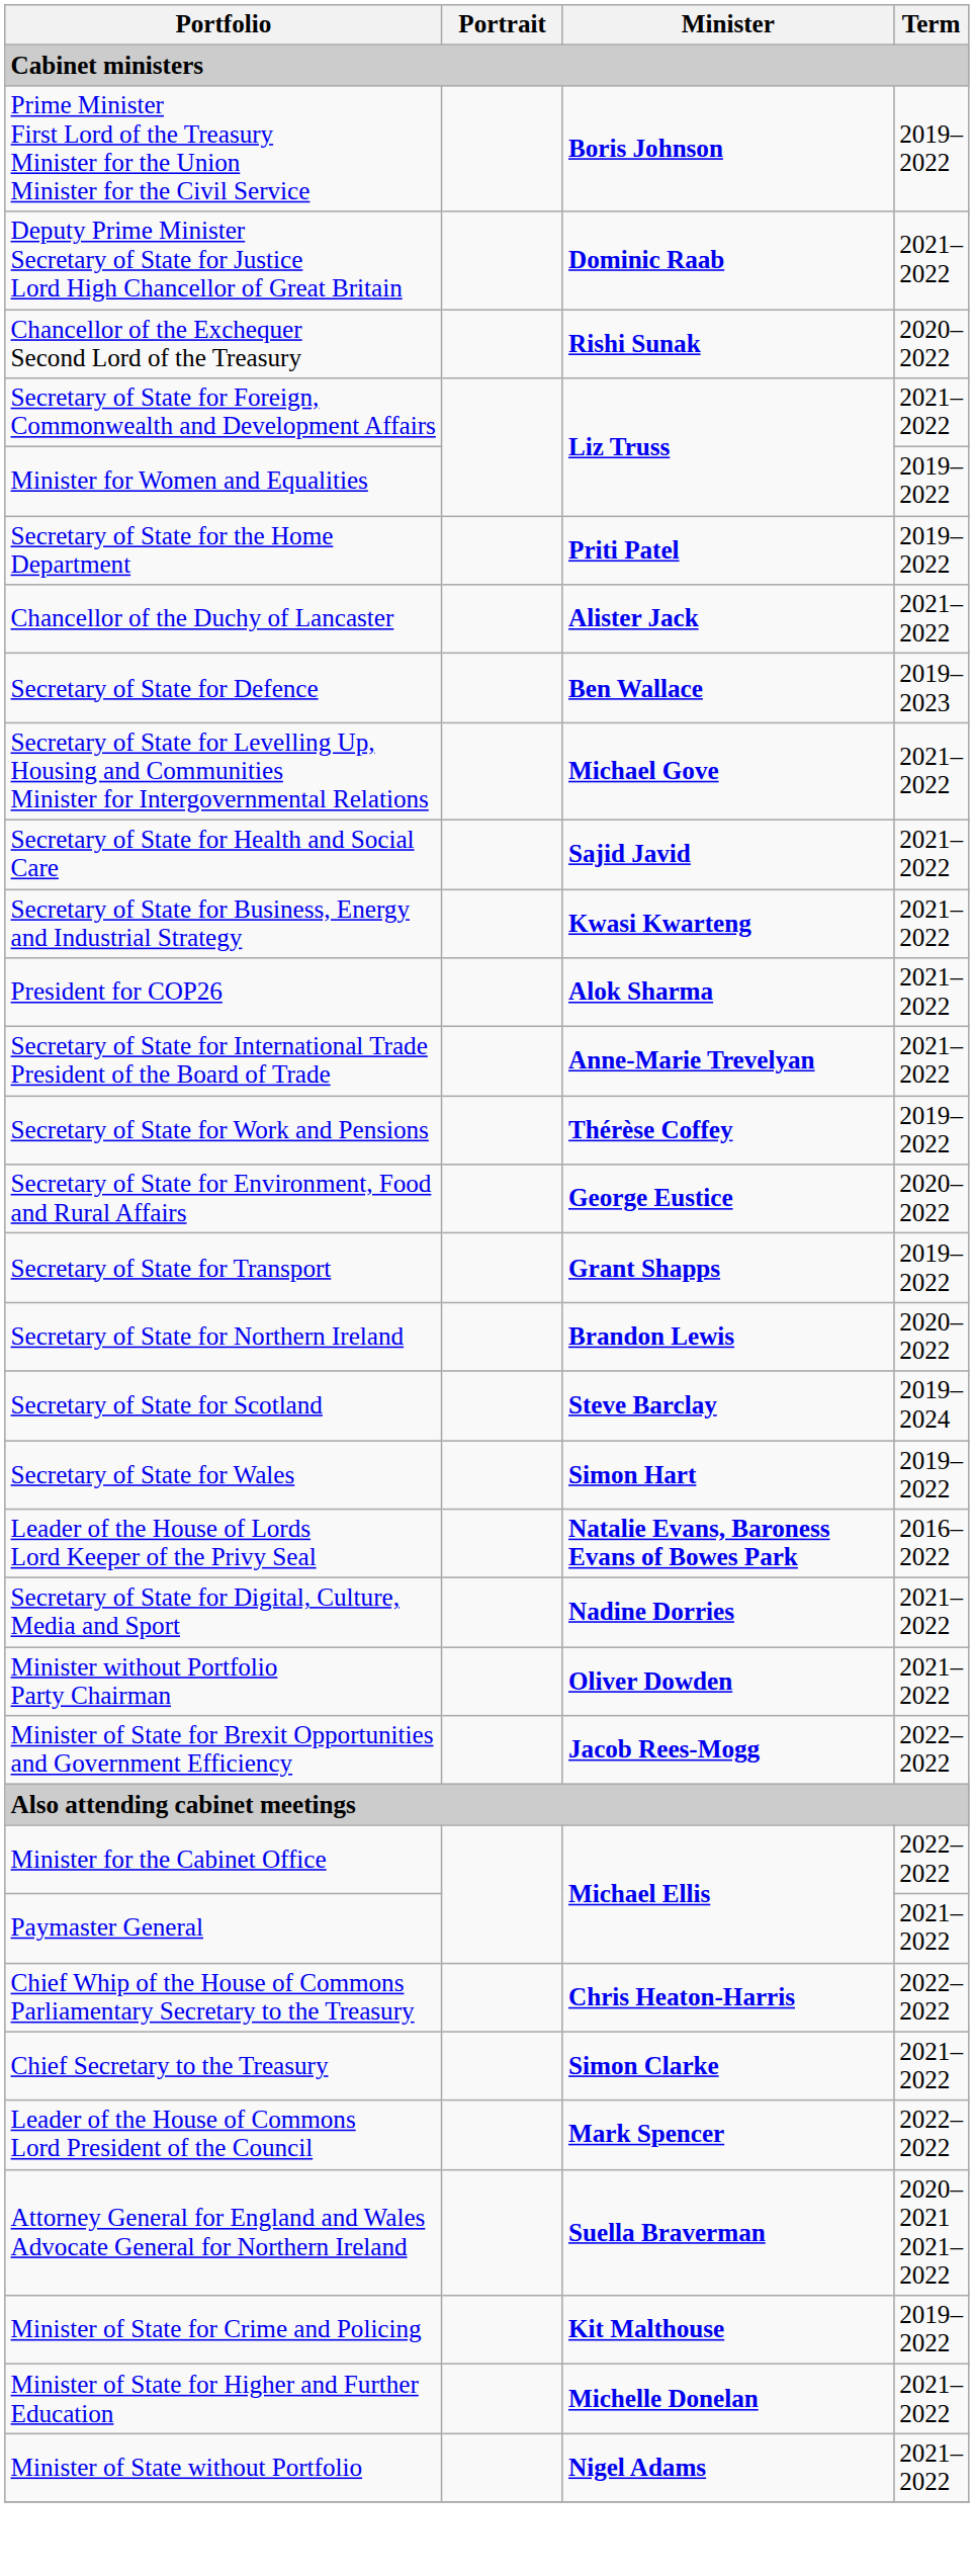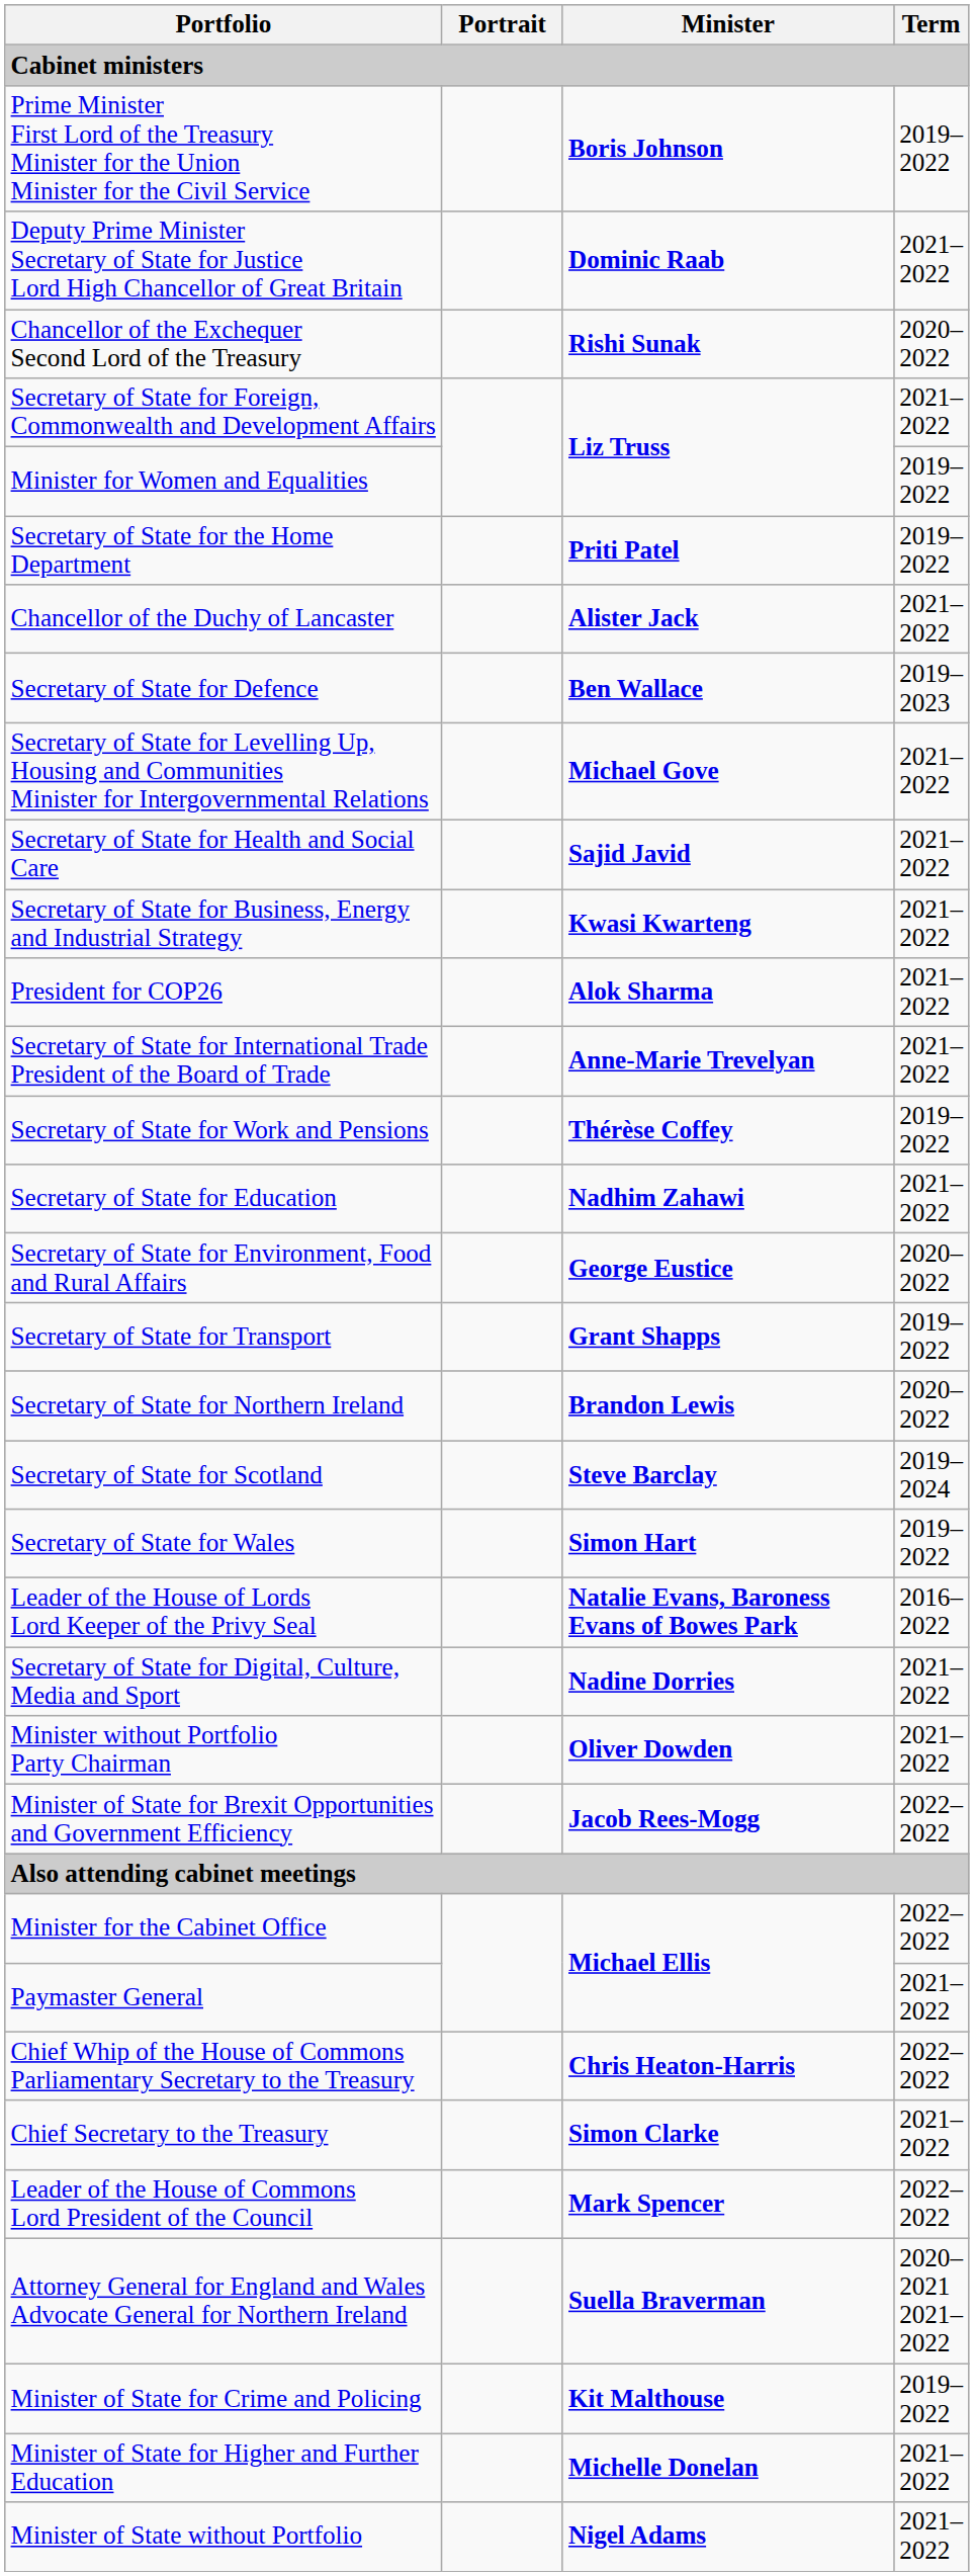 <table class="wikitable">
 <tr>
 <th width=450>Portfolio</th>
 <th width=85>Portrait</th>
 <th width=350>Minister</th>
 <th>Term</th>
 </tr>
 <tr>
 <td style="background:#ccc;" colspan="4"><strong>Cabinet ministers</strong></td>
 </tr>
 <tr>
 <td><a href='#'>Prime Minister</a><br><a href='#'>First Lord of the Treasury</a><br><a href='#'>Minister for the Union</a><br><a href='#'>Minister for the Civil Service</a></td>
 <td></td>
 <td><strong><a href='#'>Boris Johnson</a></strong></td>
 <td>2019–2022</td>
 </tr>
 <tr>
 <td><a href='#'>Deputy Prime Minister</a><br><a href='#'>Secretary of State for Justice</a><br><a href='#'>Lord High Chancellor of Great Britain</a></td>
 <td></td>
 <td><strong><a href='#'>Dominic Raab</a></strong></td>
 <td>2021–2022</td>
 </tr>
 <tr>
 <td><a href='#'>Chancellor of the Exchequer</a><br>Second Lord of the Treasury</td>
 <td></td>
 <td><strong><a href='#'>Rishi Sunak</a></strong></td>
 <td>2020–2022</td>
 </tr>
 <tr>
 <td><a href='#'>Secretary of State for Foreign, Commonwealth and Development Affairs</a></td>
 <td rowspan="2"></td>
 <td rowspan="2"><strong><a href='#'>Liz Truss</a></strong></td>
 <td>2021–2022</td>
 </tr>
 <tr>
 <td><a href='#'>Minister for Women and Equalities</a></td>
 <td>2019–2022</td>
 </tr>
 <tr>
 <td><a href='#'>Secretary of State for the Home Department</a></td>
 <td></td>
 <td><strong><a href='#'>Priti Patel</a></strong></td>
 <td>2019–2022</td>
 </tr>
 <tr>
 <td><a href='#'>Chancellor of the Duchy of Lancaster</a></td>
 <td></td>
 <td><strong><a href='#'>Alister Jack</a></strong></td>
 <td>2021–2022</td>
 </tr>
 <tr>
 <td><a href='#'>Secretary of State for Defence</a></td>
 <td></td>
 <td><strong><a href='#'>Ben Wallace</a></strong></td>
 <td>2019–2023</td>
 </tr>
 <tr>
 <td><a href='#'>Secretary of State for Levelling Up, Housing and Communities</a><br><a href='#'>Minister for Intergovernmental Relations</a></td>
 <td></td>
 <td><strong><a href='#'>Michael Gove</a></strong></td>
 <td>2021–2022</td>
 </tr>
 <tr>
 <td><a href='#'>Secretary of State for Health and Social Care</a></td>
 <td></td>
 <td><strong><a href='#'>Sajid Javid</a></strong></td>
 <td>2021–2022</td>
 </tr>
 <tr>
 <td><a href='#'>Secretary of State for Business, Energy and Industrial Strategy</a></td>
 <td></td>
 <td><strong><a href='#'>Kwasi Kwarteng</a></strong></td>
 <td>2021–2022</td>
 </tr>
 <tr>
 <td><a href='#'>President for COP26</a></td>
 <td></td>
 <td><strong><a href='#'>Alok Sharma</a></strong></td>
 <td>2021–2022</td>
 </tr>
 <tr>
 <td><a href='#'>Secretary of State for International Trade</a><br><a href='#'>President of the Board of Trade</a></td>
 <td></td>
 <td><strong><a href='#'>Anne-Marie Trevelyan</a></strong></td>
 <td>2021–2022</td>
 </tr>
 <tr>
 <td><a href='#'>Secretary of State for Work and Pensions</a></td>
 <td></td>
 <td><strong><a href='#'>Thérèse Coffey</a></strong></td>
 <td>2019–2022</td>
+</tr>
+<tr>
+<td><a href='#'>Secretary of State for Education</a></td>
+<td></td>
+<td><strong><a href='#'>Nadhim Zahawi</a></strong></td>
+<td>2021–2022</td>
 </tr>
 <tr>
 <td><a href='#'>Secretary of State for Environment, Food and Rural Affairs</a></td>
 <td></td>
 <td><strong><a href='#'>George Eustice</a></strong></td>
 <td>2020–2022</td>
 </tr>
 <tr>
 <td><a href='#'>Secretary of State for Transport</a></td>
 <td></td>
 <td><strong><a href='#'>Grant Shapps</a></strong></td>
 <td>2019–2022</td>
 </tr>
 <tr>
 <td><a href='#'>Secretary of State for Northern Ireland</a></td>
 <td></td>
 <td><strong><a href='#'>Brandon Lewis</a></strong></td>
 <td>2020–2022</td>
 </tr>
 <tr>
 <td><a href='#'>Secretary of State for Scotland</a></td>
 <td></td>
 <td><strong><a href='#'>Steve Barclay</a></strong></td>
 <td>2019–2024</td>
 </tr>
 <tr>
 <td><a href='#'>Secretary of State for Wales</a></td>
 <td></td>
 <td><strong><a href='#'>Simon Hart</a></strong></td>
 <td>2019–2022</td>
 </tr>
 <tr>
 <td><a href='#'>Leader of the House of Lords</a><br><a href='#'>Lord Keeper of the Privy Seal</a></td>
 <td></td>
 <td><strong><a href='#'>Natalie Evans, Baroness Evans of Bowes Park</a></strong></td>
 <td>2016–2022</td>
 </tr>
 <tr>
 <td><a href='#'>Secretary of State for Digital, Culture, Media and Sport</a></td>
 <td></td>
 <td><strong><a href='#'>Nadine Dorries</a></strong></td>
 <td>2021–2022</td>
 </tr>
 <tr>
 <td><a href='#'>Minister without Portfolio</a> <br><a href='#'>Party Chairman</a></td>
 <td></td>
 <td><strong><a href='#'>Oliver Dowden</a></strong></td>
 <td>2021–2022</td>
 </tr>
 <tr>
 <td><a href='#'>Minister of State for Brexit Opportunities and Government Efficiency</a></td>
 <td></td>
 <td><strong><a href='#'>Jacob Rees-Mogg</a></strong></td>
 <td>2022–2022</td>
 </tr>
 <tr>
 <td style="background:#ccc;" colspan="4"><strong>Also attending cabinet meetings</strong></td>
 </tr>
 <tr>
 <td><a href='#'>Minister for the Cabinet Office</a></td>
 <td rowspan="2"></td>
 <td rowspan="2"><strong><a href='#'>Michael Ellis</a></strong></td>
 <td>2022–2022</td>
 </tr>
 <tr>
 <td><a href='#'>Paymaster General</a></td>
 <td>2021–2022</td>
 </tr>
 <tr>
 <td><a href='#'>Chief Whip of the House of Commons</a><br><a href='#'>Parliamentary Secretary to the Treasury</a></td>
 <td></td>
 <td><strong><a href='#'>Chris Heaton-Harris</a></strong></td>
 <td>2022–2022</td>
 </tr>
 <tr>
 <td><a href='#'>Chief Secretary to the Treasury</a></td>
 <td></td>
 <td><strong><a href='#'>Simon Clarke</a></strong></td>
 <td>2021–2022</td>
 </tr>
 <tr>
 <td><a href='#'>Leader of the House of Commons</a><br><a href='#'>Lord President of the Council</a></td>
 <td></td>
 <td><strong><a href='#'>Mark Spencer</a></strong></td>
 <td>2022–2022</td>
 </tr>
 <tr>
 <td><a href='#'>Attorney General for England and Wales</a><br><a href='#'>Advocate General for Northern Ireland</a></td>
 <td></td>
 <td><strong><a href='#'>Suella Braverman</a></strong></td>
 <td>2020–2021<br>2021–2022</td>
 </tr>
 <tr>
 <td><a href='#'>Minister of State for Crime and Policing</a></td>
 <td></td>
 <td><strong><a href='#'>Kit Malthouse</a></strong></td>
 <td>2019–2022</td>
 </tr>
 <tr>
 <td><a href='#'>Minister of State for Higher and Further Education</a></td>
 <td></td>
 <td><strong><a href='#'>Michelle Donelan</a></strong></td>
 <td>2021–2022</td>
 </tr>
 <tr>
 <td><a href='#'>Minister of State without Portfolio</a></td>
 <td></td>
 <td><strong><a href='#'>Nigel Adams</a></strong></td>
 <td>2021–2022</td>
 </tr>
 <tr>
 </tr>
 </table>
